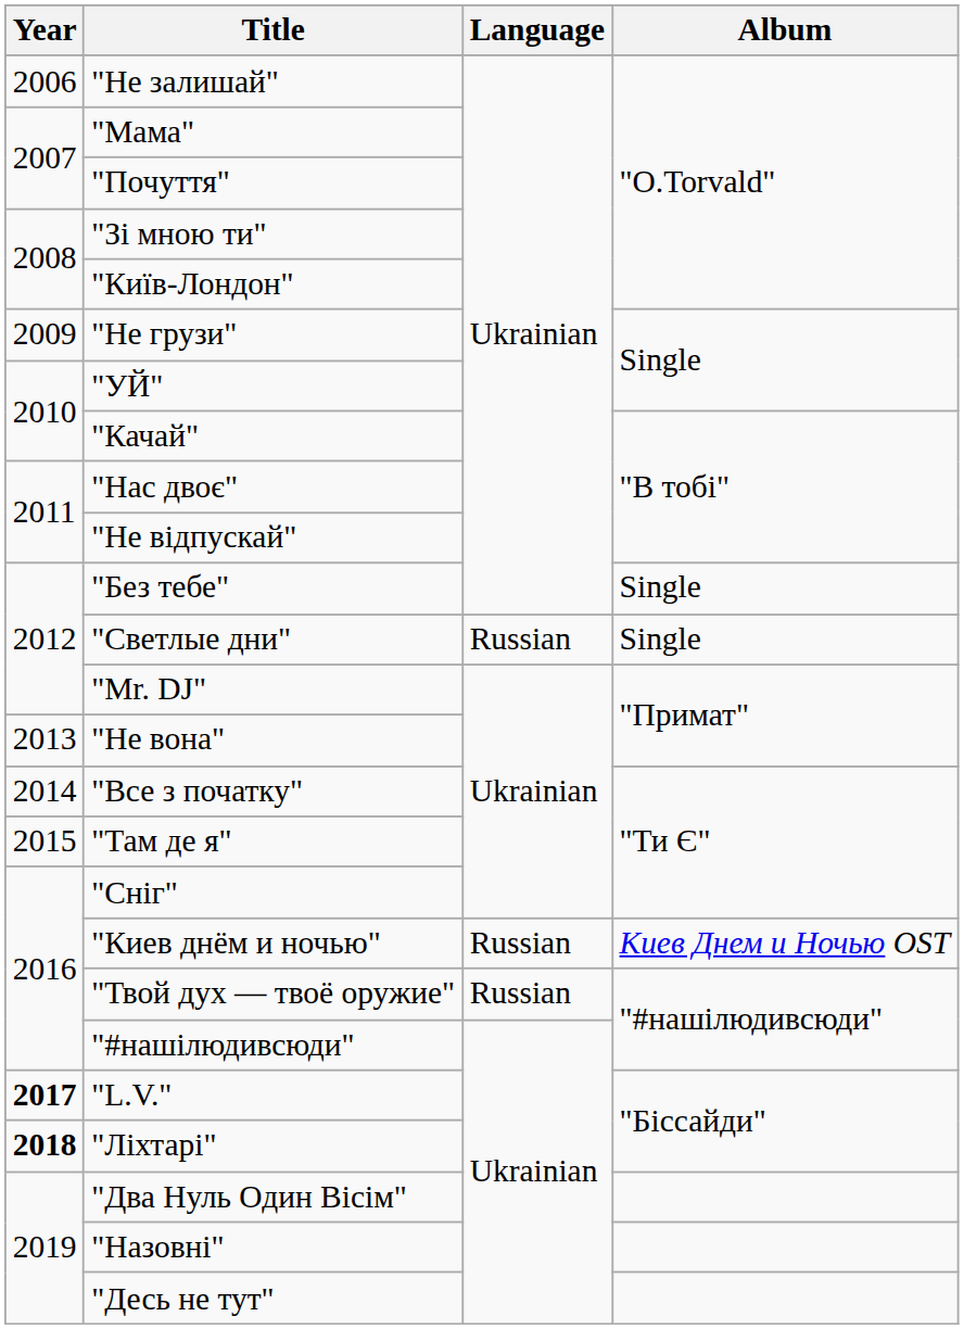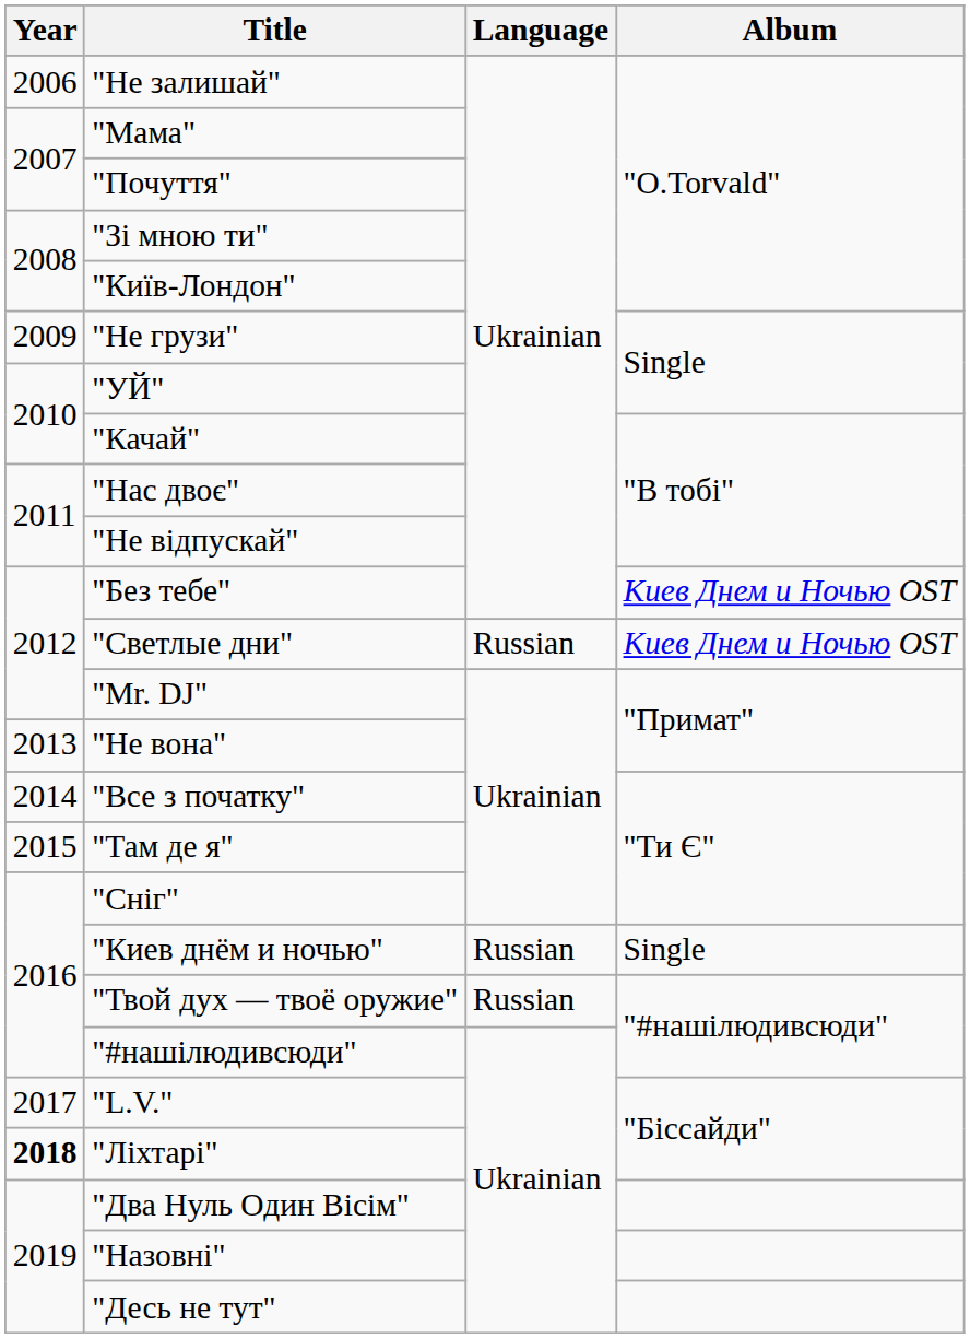 <table class="wikitable">
 <tr>
 <th>Year</th>
 <th>Title</th>
 <th>Language</th>
 <th>Album</th>
 </tr>
 <tr>
 <td>2006</td>
 <td>"Не залишай"</td>
 <td rowspan="11">Ukrainian</td>
 <td rowspan="5">"O.Torvald"</td>
 </tr>
 <tr>
 <td rowspan="2">2007</td>
 <td>"Мама"</td>
 </tr>
 <tr>
 <td>"Почуття"</td>
 </tr>
 <tr>
 <td rowspan="2">2008</td>
 <td>"Зі мною ти"</td>
 </tr>
 <tr>
 <td>"Київ-Лондон"</td>
 </tr>
 <tr>
 <td>2009</td>
 <td>"Не грузи"</td>
 <td rowspan="2">Single</td>
 </tr>
 <tr>
 <td rowspan="2">2010</td>
 <td>"УЙ"</td>
 </tr>
 <tr>
 <td>"Качай"</td>
 <td rowspan="3">"В тобі"</td>
 </tr>
 <tr>
 <td rowspan="2">2011</td>
 <td>"Нас двоє"</td>
 </tr>
 <tr>
 <td>"Не відпускай"</td>
 </tr>
 <tr>
 <td rowspan="3">2012</td>
 <td>"Без тебе"</td>
-<td>Single</td>
+<td><em><a href='#'>Киев Днем и Ночью</a> OST</em></td>
 </tr>
 <tr>
 <td>"Светлые дни"</td>
 <td>Russian</td>
-<td>Single</td>
+<td><em><a href='#'>Киев Днем и Ночью</a> OST</em></td>
 </tr>
 <tr>
 <td>"Mr. DJ"</td>
 <td rowspan="5">Ukrainian</td>
 <td rowspan="2">"Примат"</td>
 </tr>
 <tr>
 <td>2013</td>
 <td>"Не вона"</td>
 </tr>
 <tr>
 <td>2014</td>
 <td>"Все з початку"</td>
 <td rowspan="3">"Ти Є"</td>
 </tr>
 <tr>
 <td>2015</td>
 <td>"Там де я"</td>
 </tr>
 <tr>
 <td rowspan="4">2016</td>
 <td>"Сніг"</td>
 </tr>
 <tr>
 <td>"Киев днём и ночью"</td>
 <td>Russian</td>
-<td><em><a href='#'>Киев Днем и Ночью</a> OST</em></td>
+<td>Single</td>
 </tr>
 <tr>
 <td>"Твой дух — твоё оружие"</td>
 <td>Russian</td>
 <td rowspan="2">"#нашілюдивсюди"</td>
 </tr>
 <tr>
 <td>"#нашілюдивсюди"</td>
 <td rowspan="6">Ukrainian</td>
 </tr>
 <tr>
-<td><strong>2017</strong></td>
+<td>2017</td>
 <td>"L.V."</td>
 <td rowspan="2">"Біссайди"</td>
 </tr>
 <tr>
 <td><strong>2018</strong></td>
 <td>"Ліхтарі"</td>
 </tr>
 <tr>
 <td rowspan="3">2019</td>
 <td>"Два Нуль Один Вісім"</td>
 <td></td>
 </tr>
 <tr>
 <td>"Назовні"</td>
 <td></td>
 </tr>
 <tr>
 <td>"Десь не тут"</td>
 <td></td>
 </tr>
 </table>
